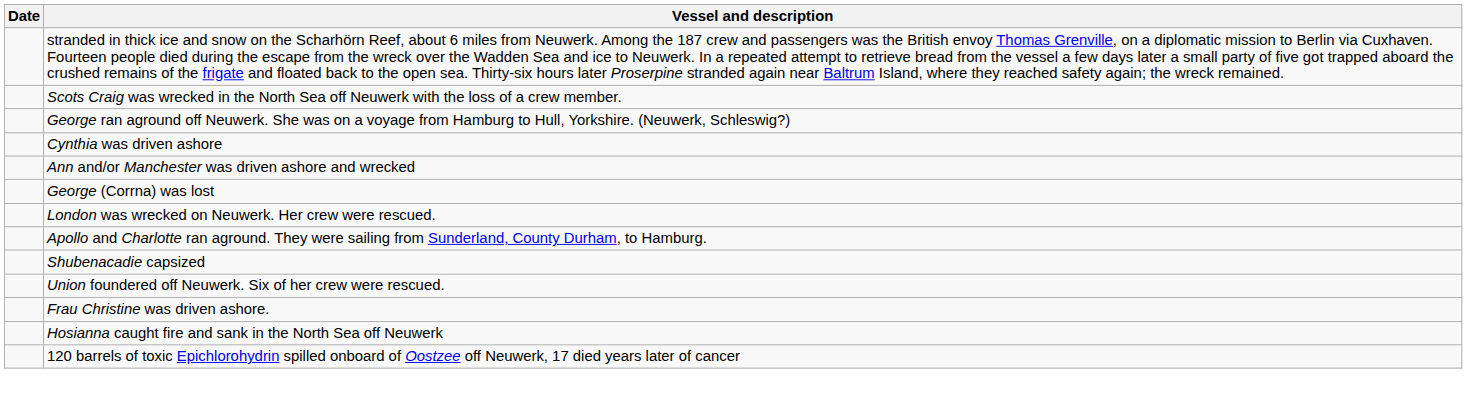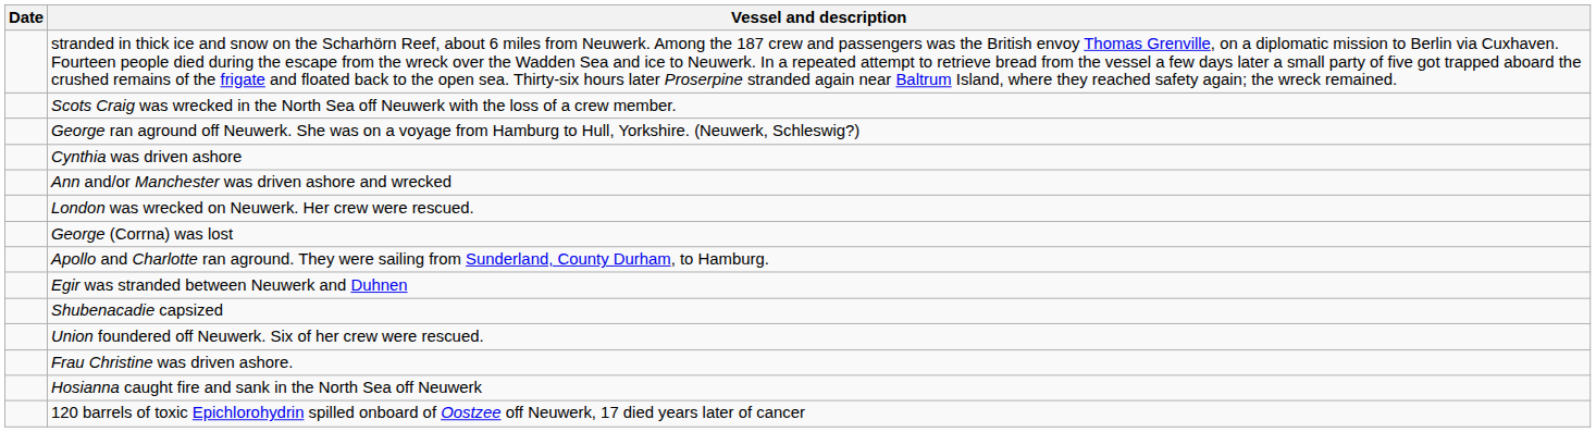 <table class="wikitable sortable">
 <tr>
 <th data-sort-type="date">Date</th>
 <th data-sort-type="text">Vessel and description</th>
 </tr>
 <tr>
 <td><a href='#'></a></td>
 <td> stranded in thick ice and snow on the Scharhörn Reef, about 6 miles from Neuwerk. Among the 187 crew and passengers was the British envoy <a href='#'>Thomas Grenville</a>, on a diplomatic mission to Berlin via Cuxhaven. Fourteen people died during the escape from the wreck over the Wadden Sea and ice to Neuwerk. In a repeated attempt to retrieve bread from the vessel a few days later a small party of five got trapped aboard the crushed remains of the <a href='#'>frigate</a> and floated back to the open sea. Thirty-six hours later <em>Proserpine</em> stranded again near <a href='#'>Baltrum</a> Island, where they reached safety again; the wreck remained.</td>
 </tr>
 <tr>
 <td><a href='#'></a></td>
 <td><em>Scots Craig</em> was wrecked in the North Sea off Neuwerk with the loss of a crew member.</td>
 </tr>
 <tr>
 <td><a href='#'></a></td>
 <td><em>George</em> ran aground off Neuwerk. She was on a voyage from Hamburg to Hull, Yorkshire. (Neuwerk, Schleswig?)</td>
 </tr>
 <tr>
 <td><a href='#'></a></td>
 <td><em>Cynthia</em> was driven ashore</td>
 </tr>
 <tr>
 <td><a href='#'></a></td>
 <td><em>Ann</em> and/or <em>Manchester</em> was driven ashore and wrecked</td>
 </tr>
 <tr>
 <td><a href='#'></a></td>
+<td><em>London</em> was wrecked on Neuwerk. Her crew were rescued.</td>
+</tr>
+<tr>
+<td><a href='#'></a></td>
 <td><em>George</em> (Corrna) was lost</td>
 </tr>
 <tr>
 <td><a href='#'></a></td>
-<td><em>London</em> was wrecked on Neuwerk. Her crew were rescued.</td>
+<td><em>Apollo</em> and <em>Charlotte</em> ran aground. They were sailing from <a href='#'>Sunderland, County Durham</a>, to Hamburg.</td>
 </tr>
 <tr>
 <td><a href='#'></a></td>
-<td><em>Apollo</em> and <em>Charlotte</em> ran aground. They were sailing from <a href='#'>Sunderland, County Durham</a>, to Hamburg.</td>
+<td><em>Egir</em> was stranded between Neuwerk and <a href='#'>Duhnen</a></td>
 </tr>
 <tr>
 <td><a href='#'></a></td>
 <td><em>Shubenacadie</em> capsized</td>
 </tr>
 <tr>
 <td><a href='#'></a></td>
 <td><em>Union</em> foundered off Neuwerk. Six of her crew were rescued.</td>
 </tr>
 <tr>
 <td><a href='#'></a></td>
 <td><em>Frau Christine</em> was driven ashore.</td>
 </tr>
 <tr>
 <td><a href='#'></a></td>
 <td><em>Hosianna</em> caught fire and sank in the North Sea off Neuwerk</td>
 </tr>
 <tr>
 <td></td>
 <td>120 barrels of toxic <a href='#'>Epichlorohydrin</a> spilled onboard of <em><a href='#'>Oostzee</a></em> off Neuwerk, 17 died years later of cancer</td>
 </tr>
 </table>
